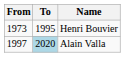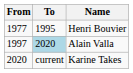 <table class="wikitable">
 <tr>
 <th>From</th>
 <th>To</th>
 <th>Name</th>
 </tr>
 <tr>
-<td>1973</td>
+<td>1977</td>
 <td>1995</td>
 <td>Henri Bouvier</td>
 </tr>
 <tr>
 <td>1997</td>
 <td style="background: lightblue;">2020</td>
 <td>Alain Valla</td>
 </tr>
+<tr>
+<td>2020</td>
+<td>current</td>
+<td>Karine Takes</td>
+</tr>
 </table>
